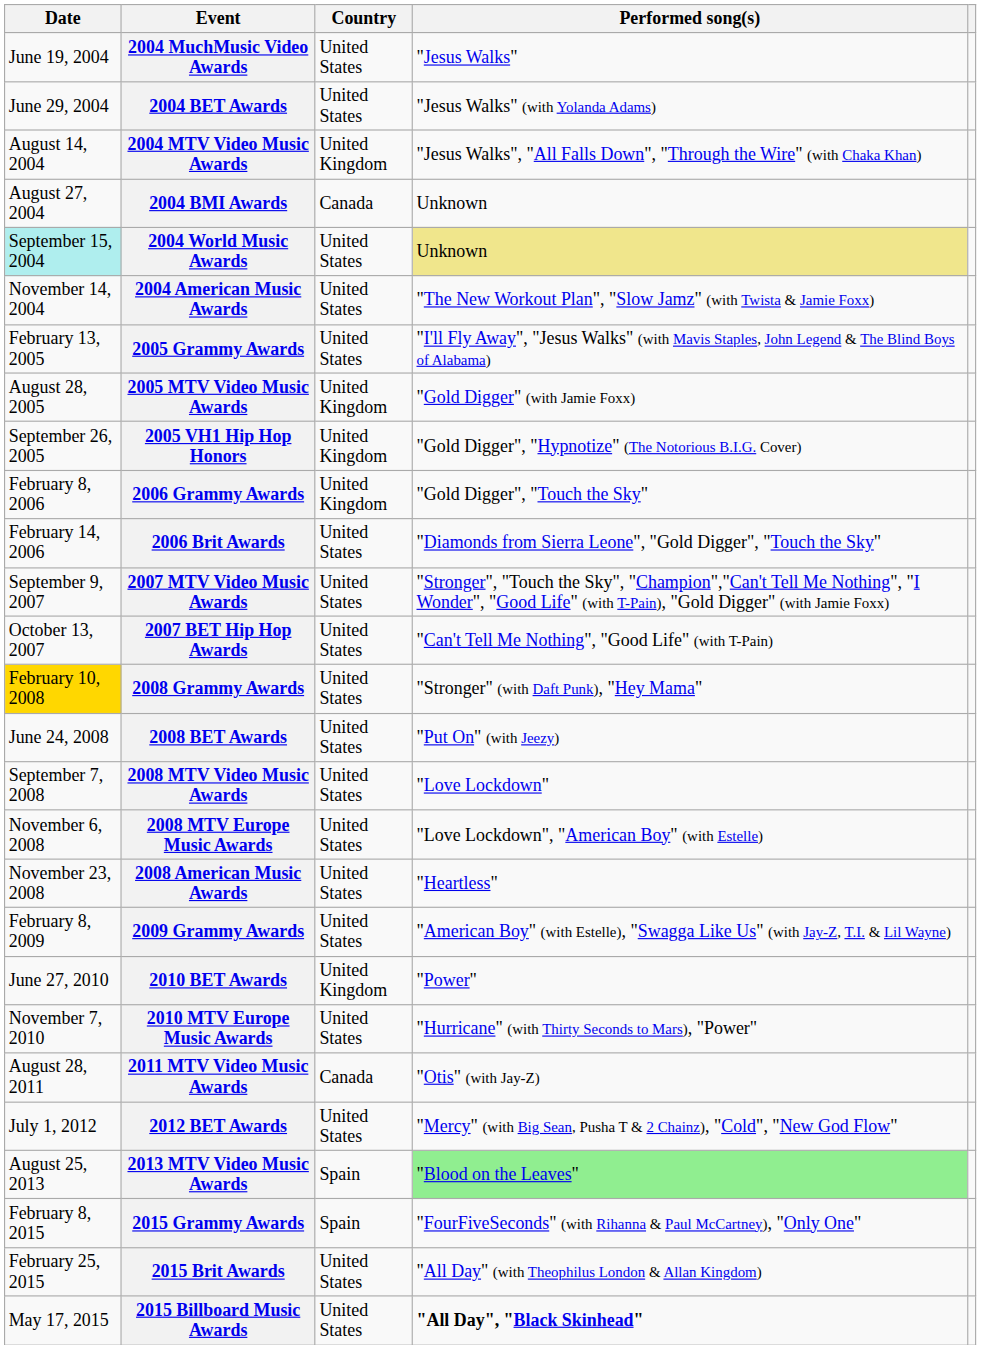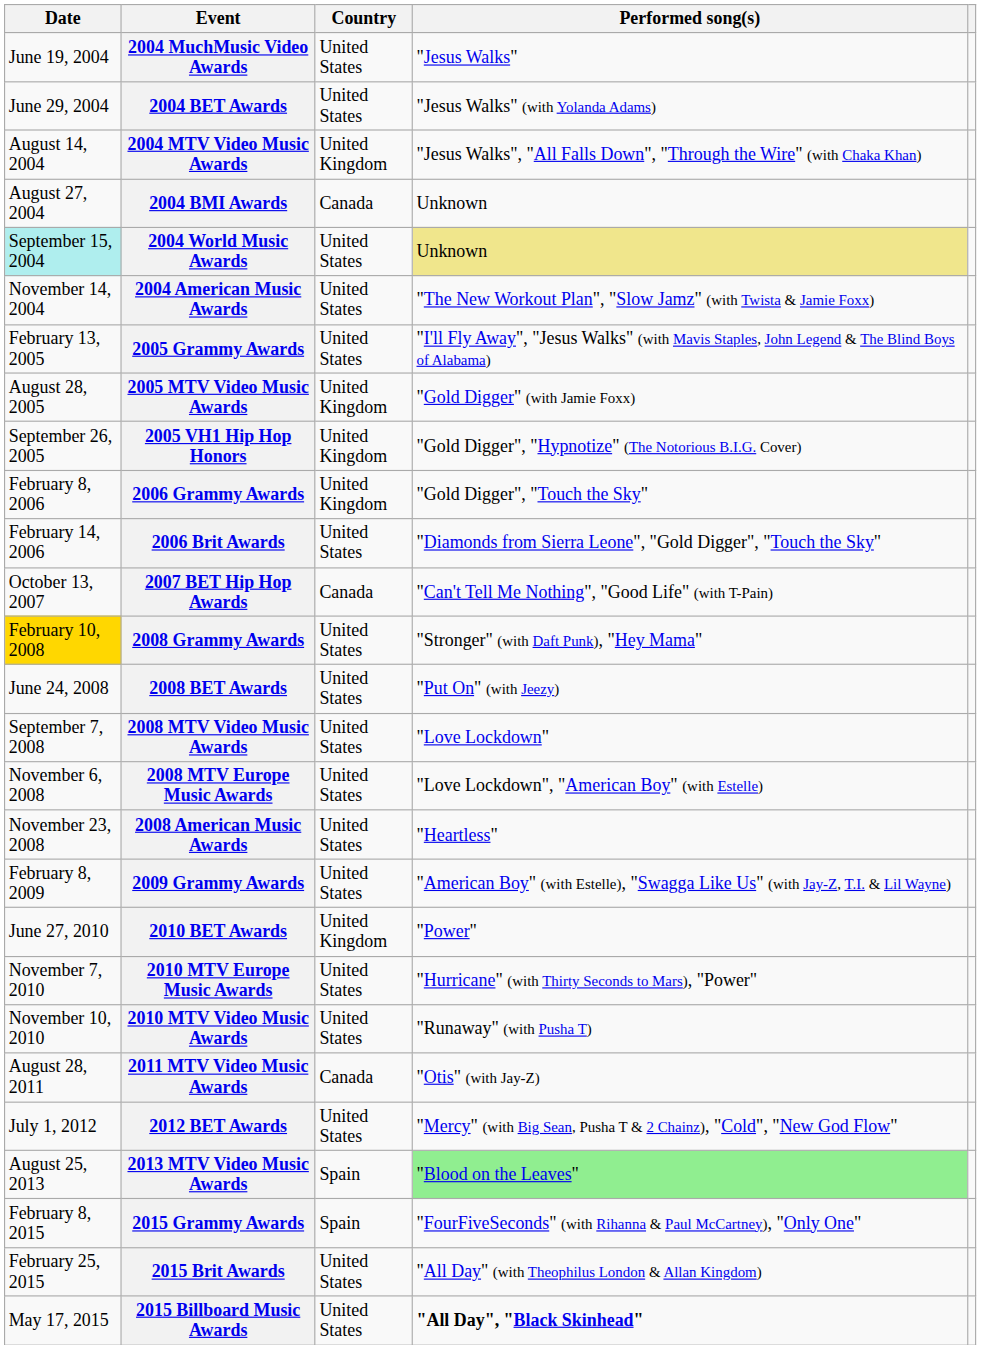 <table class="wikitable sortable plainrowheaders">
 <tr>
 <th style="width:12%;">Date</th>
 <th style="width:20%;">Event</th>
 <th style="width:10%;">Country</th>
 <th>Performed song(s)</th>
 <th scope="col" class="unsortable"></th>
 </tr>
 <tr>
 <td>June 19, 2004</td>
 <th scope="row"><a href='#'>2004 MuchMusic Video Awards</a></th>
 <td>United States</td>
 <td>"<a href='#'>Jesus Walks</a>"</td>
 <td style="text-align:center;"></td>
 </tr>
 <tr>
 <td>June 29, 2004</td>
 <th scope="row"><a href='#'>2004 BET Awards</a></th>
 <td>United States</td>
 <td>"Jesus Walks" <small>(with <a href='#'>Yolanda Adams</a>)</small></td>
 <td style="text-align:center;"></td>
 </tr>
 <tr>
 <td>August 14, 2004</td>
 <th scope="row"><a href='#'>2004 MTV Video Music Awards</a></th>
 <td>United Kingdom</td>
 <td>"Jesus Walks", "<a href='#'>All Falls Down</a>", "<a href='#'>Through the Wire</a>" <small>(with <a href='#'>Chaka Khan</a>)</small></td>
 <td style="text-align:center;"></td>
 </tr>
 <tr>
 <td>August 27, 2004</td>
 <th scope="row"><a href='#'>2004 BMI Awards</a></th>
 <td>Canada</td>
 <td>Unknown</td>
 <td style="text-align:center;"></td>
 </tr>
 <tr>
 <td style="background: paleturquoise;">September 15, 2004</td>
 <th scope="row"><a href='#'>2004 World Music Awards</a></th>
 <td>United States</td>
 <td style="background: khaki;">Unknown</td>
 <td style="text-align:center;"></td>
 </tr>
 <tr>
 <td>November 14, 2004</td>
 <th scope="row"><a href='#'>2004 American Music Awards</a></th>
 <td>United States</td>
 <td>"<a href='#'>The New Workout Plan</a>", "<a href='#'>Slow Jamz</a>" <small>(with <a href='#'>Twista</a> & <a href='#'>Jamie Foxx</a>)</small></td>
 <td style="text-align:center;"></td>
 </tr>
 <tr>
 <td>February 13, 2005</td>
 <th scope="row"><a href='#'>2005 Grammy Awards</a></th>
 <td>United States</td>
 <td>"<a href='#'>I'll Fly Away</a>", "Jesus Walks" <small>(with <a href='#'>Mavis Staples</a>, <a href='#'>John Legend</a> & <a href='#'>The Blind Boys of Alabama</a>)</small></td>
 <td style="text-align:center;"></td>
 </tr>
 <tr>
 <td>August 28, 2005</td>
 <th scope="row"><a href='#'>2005 MTV Video Music Awards</a></th>
 <td>United Kingdom</td>
 <td>"<a href='#'>Gold Digger</a>" <small>(with Jamie Foxx)</small></td>
 <td style="text-align:center;"></td>
 </tr>
 <tr>
 <td>September 26, 2005</td>
 <th scope="row"><a href='#'>2005 VH1 Hip Hop Honors</a></th>
 <td>United Kingdom</td>
 <td>"Gold Digger", "<a href='#'>Hypnotize</a>" <small>(<a href='#'>The Notorious B.I.G.</a> Cover)</small></td>
 <td style="text-align:center;"></td>
 </tr>
 <tr>
 <td>February 8, 2006</td>
 <th scope="row"><a href='#'>2006 Grammy Awards</a></th>
 <td>United Kingdom</td>
 <td>"Gold Digger", "<a href='#'>Touch the Sky</a>"</td>
 <td style="text-align:center;"></td>
 </tr>
 <tr>
 <td>February 14, 2006</td>
 <th scope="row"><a href='#'>2006 Brit Awards</a></th>
 <td>United States</td>
 <td>"<a href='#'>Diamonds from Sierra Leone</a>", "Gold Digger", "<a href='#'>Touch the Sky</a>"</td>
 <td style="text-align:center;"></td>
 </tr>
 <tr>
-<td>September 9, 2007</td>
-<th scope="row"><a href='#'>2007 MTV Video Music Awards</a></th>
-<td>United States</td>
-<td>"<a href='#'>Stronger</a>", "Touch the Sky", "<a href='#'>Champion</a>","<a href='#'>Can't Tell Me Nothing</a>", "<a href='#'>I Wonder</a>", "<a href='#'>Good Life</a>" <small>(with <a href='#'>T-Pain</a>)</small>, "Gold Digger" <small>(with Jamie Foxx)</small></td>
-<td style="text-align:center;"></td>
-</tr>
-<tr>
 <td>October 13, 2007</td>
 <th scope="row"><a href='#'>2007 BET Hip Hop Awards</a></th>
-<td>United States</td>
+<td>Canada</td>
 <td>"<a href='#'>Can't Tell Me Nothing</a>", "Good Life" <small>(with T-Pain)</small></td>
 <td style="text-align:center;"></td>
 </tr>
 <tr>
 <td style="background: gold;">February 10, 2008</td>
 <th scope="row"><a href='#'>2008 Grammy Awards</a></th>
 <td>United States</td>
 <td>"Stronger" <small>(with <a href='#'>Daft Punk</a>)</small>, "<a href='#'>Hey Mama</a>"</td>
 <td style="text-align:center;"></td>
 </tr>
 <tr>
 <td>June 24, 2008</td>
 <th scope="row"><a href='#'>2008 BET Awards</a></th>
 <td>United States</td>
 <td>"<a href='#'>Put On</a>" <small>(with <a href='#'>Jeezy</a>)</small></td>
 <td style="text-align:center;"></td>
 </tr>
 <tr>
 <td>September 7, 2008</td>
 <th scope="row"><a href='#'>2008 MTV Video Music Awards</a></th>
 <td>United States</td>
 <td>"<a href='#'>Love Lockdown</a>"</td>
 <td style="text-align:center;"></td>
 </tr>
 <tr>
 <td>November 6, 2008</td>
 <th scope="row"><a href='#'>2008 MTV Europe Music Awards</a></th>
 <td>United States</td>
 <td>"Love Lockdown", "<a href='#'>American Boy</a>" <small>(with <a href='#'>Estelle</a>)</small></td>
 <td style="text-align:center;"></td>
 </tr>
 <tr>
 <td>November 23, 2008</td>
 <th scope="row"><a href='#'>2008 American Music Awards</a></th>
 <td>United States</td>
 <td>"<a href='#'>Heartless</a>"</td>
 <td style="text-align:center;"></td>
 </tr>
 <tr>
 <td>February 8, 2009</td>
 <th scope="row"><a href='#'>2009 Grammy Awards</a></th>
 <td>United States</td>
 <td>"<a href='#'>American Boy</a>" <small>(with Estelle)</small>, "<a href='#'>Swagga Like Us</a>" <small>(with <a href='#'>Jay-Z</a>, <a href='#'>T.I.</a> & <a href='#'>Lil Wayne</a>)</small></td>
 <td style="text-align:center;"></td>
 </tr>
 <tr>
 <td>June 27, 2010</td>
 <th scope="row"><a href='#'>2010 BET Awards</a></th>
 <td>United Kingdom</td>
 <td>"<a href='#'>Power</a>"</td>
 <td style="text-align:center;"></td>
 </tr>
 <tr>
 <td>November 7, 2010</td>
 <th scope="row"><a href='#'>2010 MTV Europe Music Awards</a></th>
 <td>United States</td>
 <td>"<a href='#'>Hurricane</a>" <small>(with <a href='#'>Thirty Seconds to Mars</a>)</small>, "Power"</td>
 <td style="text-align:center;"></td>
 </tr>
 <tr>
+<td>November 10, 2010</td>
+<th scope="row"><a href='#'>2010 MTV Video Music Awards</a></th>
+<td>United States</td>
+<td>"Runaway" <small>(with <a href='#'>Pusha T</a>)</small></td>
+<td style="text-align:center;"></td>
+</tr>
+<tr>
 <td>August 28, 2011</td>
 <th scope="row"><a href='#'>2011 MTV Video Music Awards</a></th>
 <td>Canada</td>
 <td>"<a href='#'>Otis</a>" <small>(with Jay-Z)</small></td>
 <td style="text-align:center;"></td>
 </tr>
 <tr>
 <td>July 1, 2012</td>
 <th scope="row"><a href='#'>2012 BET Awards</a></th>
 <td>United States</td>
 <td>"<a href='#'>Mercy</a>" <small>(with <a href='#'>Big Sean</a>, Pusha T & <a href='#'>2 Chainz</a>)</small>, "<a href='#'>Cold</a>", "<a href='#'>New God Flow</a>"</td>
 <td style="text-align:center;"></td>
 </tr>
 <tr>
 <td>August 25, 2013</td>
 <th scope="row"><a href='#'>2013 MTV Video Music Awards</a></th>
 <td>Spain</td>
 <td style="background: lightgreen;">"<a href='#'>Blood on the Leaves</a>"</td>
 <td style="text-align:center;"></td>
 </tr>
 <tr>
 <td>February 8, 2015</td>
 <th scope="row"><a href='#'>2015 Grammy Awards</a></th>
 <td>Spain</td>
 <td>"<a href='#'>FourFiveSeconds</a>" <small>(with <a href='#'>Rihanna</a> & <a href='#'>Paul McCartney</a>)</small>, "<a href='#'>Only One</a>"</td>
 <td style="text-align:center;"></td>
 </tr>
 <tr>
 <td>February 25, 2015</td>
 <th scope="row"><a href='#'>2015 Brit Awards</a></th>
 <td>United States</td>
 <td>"<a href='#'>All Day</a>" <small>(with <a href='#'>Theophilus London</a> & <a href='#'>Allan Kingdom</a>)</small></td>
 <td style="text-align:center;"></td>
 </tr>
 <tr>
 <td>May 17, 2015</td>
 <th scope="row"><a href='#'>2015 Billboard Music Awards</a></th>
 <td>United States</td>
 <td><strong>"All Day", "<a href='#'>Black Skinhead</a>"</strong></td>
 <td style="text-align:center;"></td>
 </tr>
 </table>
